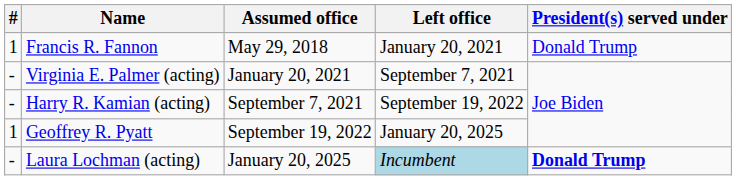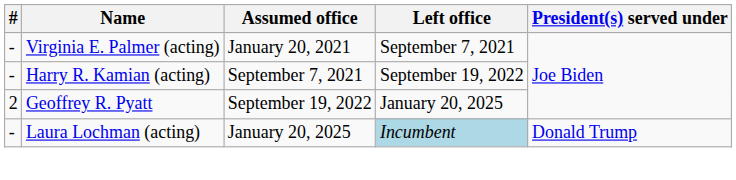 <table class="wikitable">
 <tr>
 <th>#</th>
 <th>Name</th>
 <th>Assumed office</th>
 <th>Left office</th>
 <th><a href='#'>President(s)</a> served under</th>
-</tr>
-<tr>
-<td>1</td>
-<td><a href='#'>Francis R. Fannon</a></td>
-<td>May 29, 2018</td>
-<td>January 20, 2021</td>
-<td rowspan=1><a href='#'>Donald Trump</a></td>
 </tr>
 <tr>
 <td>-</td>
 <td><a href='#'>Virginia E. Palmer</a> (acting)</td>
 <td>January 20, 2021</td>
 <td>September 7, 2021</td>
 <td rowspan=3><a href='#'>Joe Biden</a></td>
 </tr>
 <tr>
 <td>-</td>
 <td><a href='#'>Harry R. Kamian</a> (acting)</td>
 <td>September 7, 2021</td>
 <td>September 19, 2022</td>
 </tr>
 <tr>
-<td>1</td>
+<td>2</td>
 <td><a href='#'>Geoffrey R. Pyatt</a></td>
 <td>September 19, 2022</td>
 <td>January 20, 2025</td>
 </tr>
 <tr>
 <td>-</td>
 <td><a href='#'>Laura Lochman</a> (acting)</td>
 <td>January 20, 2025</td>
 <td style="background: lightblue;"><em>Incumbent</em></td>
-<td><strong><a href='#'>Donald Trump</a></strong></td>
+<td><a href='#'>Donald Trump</a></td>
 </tr>
 </table>
